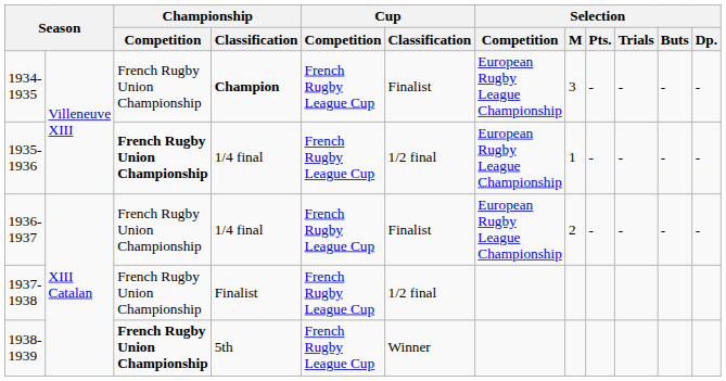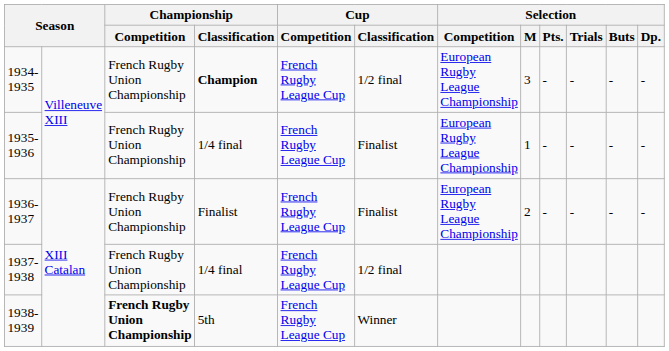 <table class="wikitable">
 <tr>
 <th colspan="2" rowspan="2">Season</th>
 <th colspan="2">Championship</th>
 <th colspan="2">Cup</th>
 <th colspan="6">Selection</th>
 </tr>
 <tr>
 <th>Competition</th>
 <th>Classification</th>
 <th>Competition</th>
 <th>Classification</th>
 <th>Competition</th>
 <th>M</th>
 <th>Pts.</th>
 <th><abbr>Trials</abbr></th>
 <th>Buts</th>
 <th><abbr>Dp.</abbr></th>
 </tr>
 <tr>
 <td>1934-1935</td>
 <td rowspan="2"><a href='#'>Villeneuve XIII</a></td>
 <td>French Rugby Union Championship</td>
 <td><strong>Champion</strong></td>
 <td><a href='#'>French Rugby League Cup</a></td>
-<td>Finalist</td>
+<td>1/2 final</td>
 <td><a href='#'>European Rugby League Championship</a></td>
 <td>3</td>
 <td>-</td>
 <td>-</td>
 <td>-</td>
 <td>-</td>
 </tr>
 <tr>
 <td>1935-1936</td>
-<td><strong>French Rugby Union Championship</strong></td>
+<td>French Rugby Union Championship</td>
 <td>1/4 final</td>
 <td><a href='#'>French Rugby League Cup</a></td>
-<td>1/2 final</td>
+<td>Finalist</td>
 <td><a href='#'>European Rugby League Championship</a></td>
 <td>1</td>
 <td>-</td>
 <td>-</td>
 <td>-</td>
 <td>-</td>
 </tr>
 <tr>
 <td>1936-1937</td>
 <td rowspan="3"><a href='#'>XIII Catalan</a></td>
 <td>French Rugby Union Championship</td>
-<td>1/4 final</td>
+<td>Finalist</td>
 <td><a href='#'>French Rugby League Cup</a></td>
 <td>Finalist</td>
 <td><a href='#'>European Rugby League Championship</a></td>
 <td>2</td>
 <td>-</td>
 <td>-</td>
 <td>-</td>
 <td>-</td>
 </tr>
 <tr>
 <td>1937-1938</td>
 <td>French Rugby Union Championship</td>
-<td>Finalist</td>
+<td>1/4 final</td>
 <td><a href='#'>French Rugby League Cup</a></td>
 <td>1/2 final</td>
 <td></td>
 <td></td>
 <td></td>
 <td></td>
 <td></td>
 <td></td>
 </tr>
 <tr>
 <td>1938-1939</td>
 <td><strong>French Rugby Union Championship</strong></td>
 <td><abbr>5</abbr><abbr>th</abbr></td>
 <td><a href='#'>French Rugby League Cup</a></td>
 <td>Winner</td>
 <td></td>
 <td></td>
 <td></td>
 <td></td>
 <td></td>
 </tr>
 </table>
